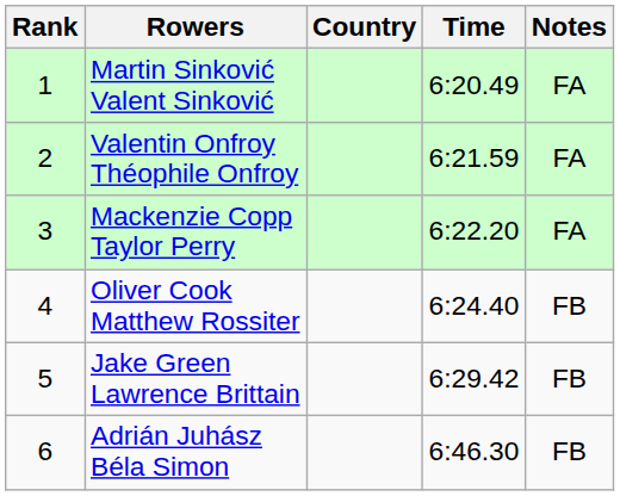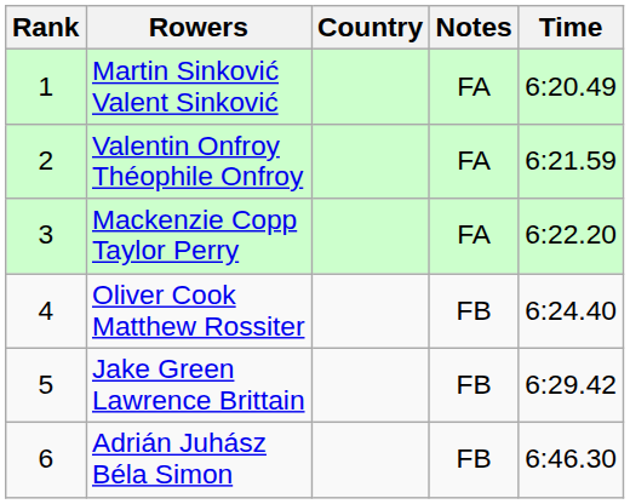 <table class="wikitable" style="text-align:center">
 <tr>
 <th>Rank</th>
 <th>Rowers</th>
 <th>Country</th>
+<th>Notes</th>
 <th>Time</th>
-<th>Notes</th>
 </tr>
 <tr bgcolor=ccffcc>
 <td>1</td>
 <td align="left"><a href='#'>Martin Sinković</a><br><a href='#'>Valent Sinković</a></td>
 <td align="left"></td>
+<td>FA</td>
 <td>6:20.49</td>
-<td>FA</td>
 </tr>
 <tr bgcolor=ccffcc>
 <td>2</td>
 <td align="left"><a href='#'>Valentin Onfroy</a><br><a href='#'>Théophile Onfroy</a></td>
 <td align="left"></td>
+<td>FA</td>
 <td>6:21.59</td>
-<td>FA</td>
 </tr>
 <tr bgcolor=ccffcc>
 <td>3</td>
 <td align="left"><a href='#'>Mackenzie Copp</a><br><a href='#'>Taylor Perry</a></td>
 <td align="left"></td>
+<td>FA</td>
 <td>6:22.20</td>
-<td>FA</td>
 </tr>
 <tr>
 <td>4</td>
 <td align="left"><a href='#'>Oliver Cook</a><br><a href='#'>Matthew Rossiter</a></td>
 <td align="left"></td>
+<td>FB</td>
 <td>6:24.40</td>
-<td>FB</td>
 </tr>
 <tr>
 <td>5</td>
 <td align="left"><a href='#'>Jake Green</a><br><a href='#'>Lawrence Brittain</a></td>
 <td align="left"></td>
+<td>FB</td>
 <td>6:29.42</td>
-<td>FB</td>
 </tr>
 <tr>
 <td>6</td>
 <td align="left"><a href='#'>Adrián Juhász</a><br><a href='#'>Béla Simon</a></td>
 <td align="left"></td>
+<td>FB</td>
 <td>6:46.30</td>
-<td>FB</td>
 </tr>
 </table>
